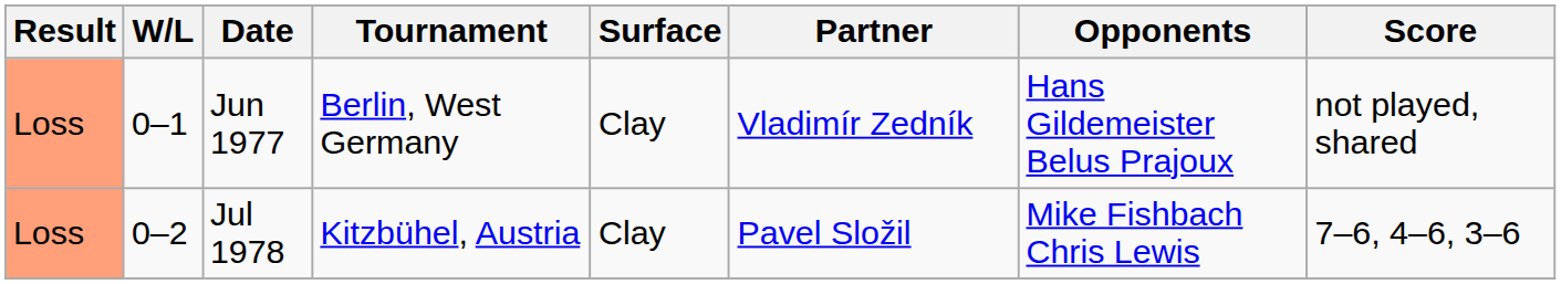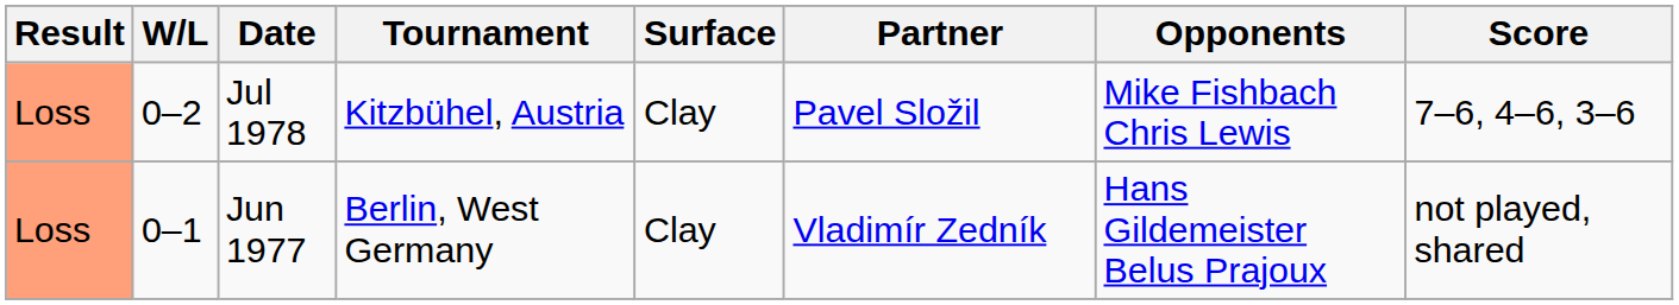 <table class="sortable wikitable">
 <tr>
 <th style="width:40px">Result</th>
 <th style="width:30px" class="unsortable">W/L</th>
 <th style="width:45px">Date</th>
 <th style="width:125px">Tournament</th>
 <th style="width:50px">Surface</th>
 <th style="width:130px">Partner</th>
 <th style="width:130px">Opponents</th>
 <th style="width:110px" class="unsortable">Score</th>
 </tr>
 <tr>
 <td style="background:#ffa07a;">Loss</td>
+<td>0–2</td>
+<td>Jul 1978</td>
+<td><a href='#'>Kitzbühel</a>, <a href='#'>Austria</a></td>
+<td>Clay</td>
+<td> <a href='#'>Pavel Složil</a></td>
+<td> <a href='#'>Mike Fishbach</a><br> <a href='#'>Chris Lewis</a></td>
+<td>7–6, 4–6, 3–6</td>
+</tr>
+<tr>
+<td style="background:#ffa07a;">Loss</td>
 <td>0–1</td>
 <td>Jun 1977</td>
 <td><a href='#'>Berlin</a>, West Germany</td>
 <td>Clay</td>
 <td> <a href='#'>Vladimír Zedník</a></td>
 <td> <a href='#'>Hans Gildemeister</a><br> <a href='#'>Belus Prajoux</a></td>
 <td>not played, shared</td>
 </tr>
-<tr>
-<td style="background:#ffa07a;">Loss</td>
-<td>0–2</td>
-<td>Jul 1978</td>
-<td><a href='#'>Kitzbühel</a>, <a href='#'>Austria</a></td>
-<td>Clay</td>
-<td> <a href='#'>Pavel Složil</a></td>
-<td> <a href='#'>Mike Fishbach</a><br> <a href='#'>Chris Lewis</a></td>
-<td>7–6, 4–6, 3–6</td>
-</tr>
 </table>
